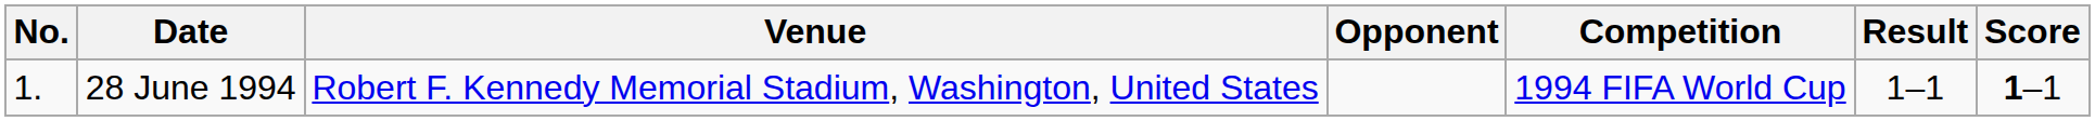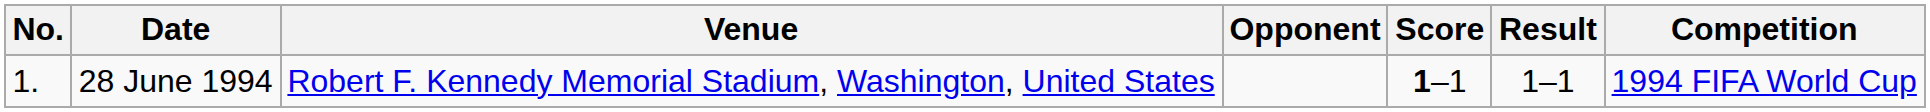 <table class="wikitable">
 <tr>
 <th>No.</th>
 <th>Date</th>
 <th>Venue</th>
 <th>Opponent</th>
+<th>Score</th>
+<th>Result</th>
 <th>Competition</th>
-<th>Result</th>
-<th>Score</th>
 </tr>
 <tr>
 <td>1.</td>
 <td>28 June 1994</td>
 <td><a href='#'>Robert F. Kennedy Memorial Stadium</a>, <a href='#'>Washington</a>, <a href='#'>United States</a></td>
 <td></td>
+<td align=center><strong>1</strong>–1</td>
+<td align=center>1–1</td>
 <td><a href='#'>1994 FIFA World Cup</a></td>
-<td align=center>1–1</td>
-<td align=center><strong>1</strong>–1</td>
 </tr>
 </table>
